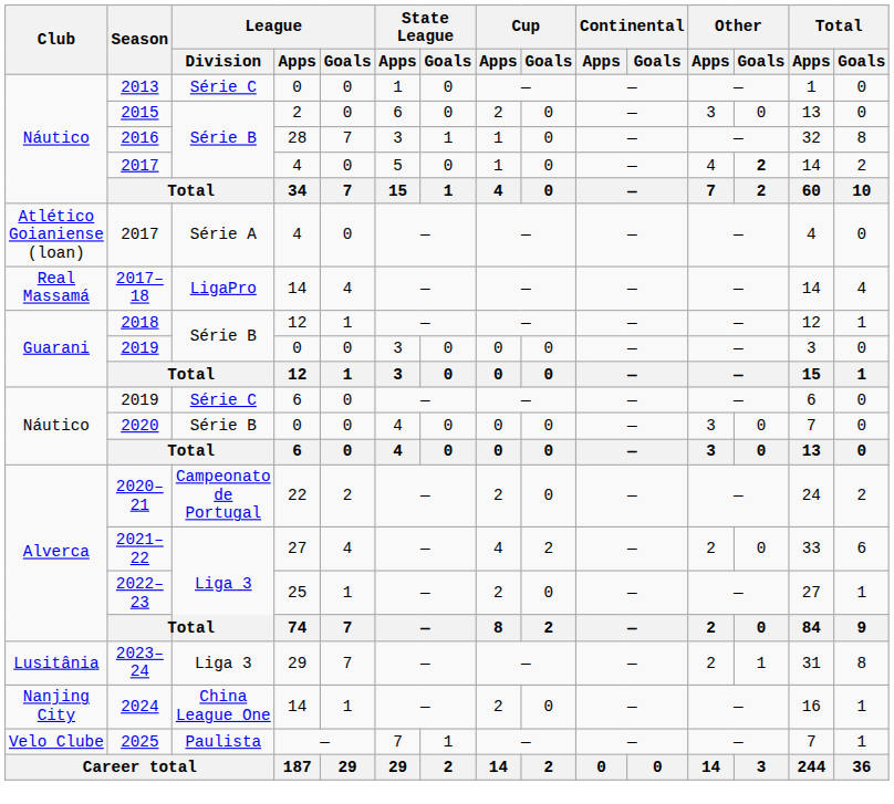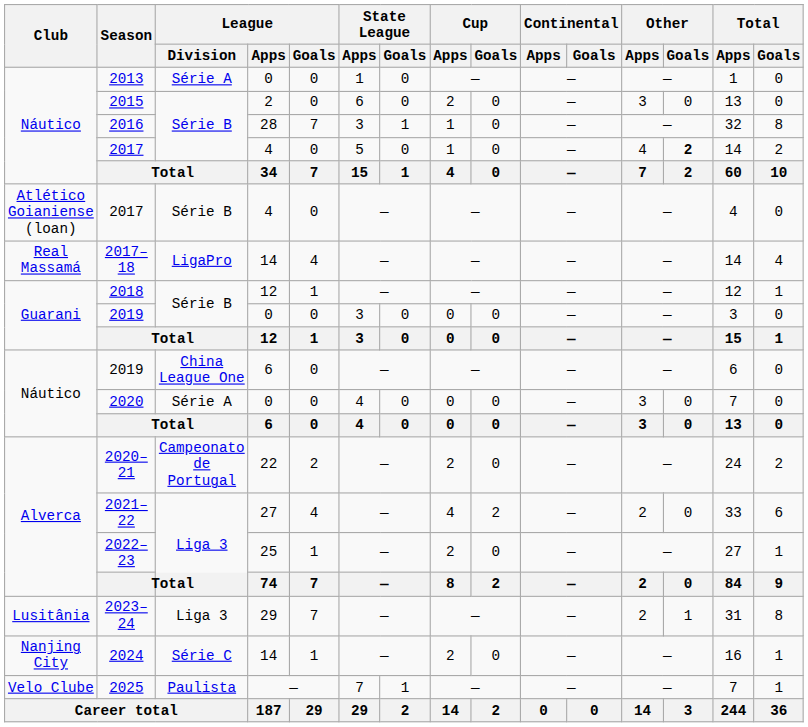 <table class="wikitable" style="text-align: center;">
 <tr>
 <th rowspan="2">Club</th>
 <th rowspan="2">Season</th>
 <th colspan="3">League</th>
 <th colspan="2">State League</th>
 <th colspan="2">Cup</th>
 <th colspan="2">Continental</th>
 <th colspan="2">Other</th>
 <th colspan="2">Total</th>
 </tr>
 <tr>
 <th>Division</th>
 <th>Apps</th>
 <th>Goals</th>
 <th>Apps</th>
 <th>Goals</th>
 <th>Apps</th>
 <th>Goals</th>
 <th>Apps</th>
 <th>Goals</th>
 <th>Apps</th>
 <th>Goals</th>
 <th>Apps</th>
 <th>Goals</th>
 </tr>
 <tr>
 <td rowspan="5" valign="center"><a href='#'>Náutico</a></td>
 <td><a href='#'>2013</a></td>
-<td><a href='#'>Série C</a></td>
+<td><a href='#'>Série A</a></td>
 <td>0</td>
 <td>0</td>
 <td>1</td>
 <td>0</td>
 <td colspan="2">—</td>
 <td colspan="2">—</td>
 <td colspan="2">—</td>
 <td>1</td>
 <td>0</td>
 </tr>
 <tr>
 <td><a href='#'>2015</a></td>
 <td rowspan="3"><a href='#'>Série B</a></td>
 <td>2</td>
 <td>0</td>
 <td>6</td>
 <td>0</td>
 <td>2</td>
 <td>0</td>
 <td colspan="2">—</td>
 <td>3</td>
 <td>0</td>
 <td>13</td>
 <td>0</td>
 </tr>
 <tr>
 <td><a href='#'>2016</a></td>
 <td>28</td>
 <td>7</td>
 <td>3</td>
 <td>1</td>
 <td>1</td>
 <td>0</td>
 <td colspan="2">—</td>
 <td colspan="2">—</td>
 <td>32</td>
 <td>8</td>
 </tr>
 <tr>
 <td><a href='#'>2017</a></td>
 <td>4</td>
 <td>0</td>
 <td>5</td>
 <td>0</td>
 <td>1</td>
 <td>0</td>
 <td colspan="2">—</td>
 <td>4</td>
 <td><strong>2</strong></td>
 <td>14</td>
 <td>2</td>
 </tr>
 <tr>
 <th colspan="2">Total</th>
 <th>34</th>
 <th>7</th>
 <th>15</th>
 <th>1</th>
 <th>4</th>
 <th>0</th>
 <th colspan="2">—</th>
 <th>7</th>
 <th>2</th>
 <th>60</th>
 <th>10</th>
 </tr>
 <tr>
 <td valign="center"><a href='#'>Atlético Goianiense</a> (loan)</td>
 <td>2017</td>
-<td>Série A</td>
+<td>Série B</td>
 <td>4</td>
 <td>0</td>
 <td colspan="2">—</td>
 <td colspan="2">—</td>
 <td colspan="2">—</td>
 <td colspan="2">—</td>
 <td>4</td>
 <td>0</td>
 </tr>
 <tr>
 <td valign="center"><a href='#'>Real Massamá</a></td>
 <td><a href='#'>2017–18</a></td>
 <td><a href='#'>LigaPro</a></td>
 <td>14</td>
 <td>4</td>
 <td colspan="2">—</td>
 <td colspan="2">—</td>
 <td colspan="2">—</td>
 <td colspan="2">—</td>
 <td>14</td>
 <td>4</td>
 </tr>
 <tr>
 <td rowspan="3" valign="center"><a href='#'>Guarani</a></td>
 <td><a href='#'>2018</a></td>
 <td rowspan="2">Série B</td>
 <td>12</td>
 <td>1</td>
 <td colspan="2">—</td>
 <td colspan="2">—</td>
 <td colspan="2">—</td>
 <td colspan="2">—</td>
 <td>12</td>
 <td>1</td>
 </tr>
 <tr>
 <td><a href='#'>2019</a></td>
 <td>0</td>
 <td>0</td>
 <td>3</td>
 <td>0</td>
 <td>0</td>
 <td>0</td>
 <td colspan="2">—</td>
 <td colspan="2">—</td>
 <td>3</td>
 <td>0</td>
 </tr>
 <tr>
 <th colspan="2">Total</th>
 <th>12</th>
 <th>1</th>
 <th>3</th>
 <th>0</th>
 <th>0</th>
 <th>0</th>
 <th colspan="2">—</th>
 <th colspan="2">—</th>
 <th>15</th>
 <th>1</th>
 </tr>
 <tr>
 <td rowspan="3" valign="center">Náutico</td>
 <td>2019</td>
-<td><a href='#'>Série C</a></td>
+<td><a href='#'>China League One</a></td>
 <td>6</td>
 <td>0</td>
 <td colspan="2">—</td>
 <td colspan="2">—</td>
 <td colspan="2">—</td>
 <td colspan="2">—</td>
 <td>6</td>
 <td>0</td>
 </tr>
 <tr>
 <td><a href='#'>2020</a></td>
-<td>Série B</td>
+<td>Série A</td>
 <td>0</td>
 <td>0</td>
 <td>4</td>
 <td>0</td>
 <td>0</td>
 <td>0</td>
 <td colspan="2">—</td>
 <td>3</td>
 <td>0</td>
 <td>7</td>
 <td>0</td>
 </tr>
 <tr>
 <th colspan="2">Total</th>
 <th>6</th>
 <th>0</th>
 <th>4</th>
 <th>0</th>
 <th>0</th>
 <th>0</th>
 <th colspan="2">—</th>
 <th>3</th>
 <th>0</th>
 <th>13</th>
 <th>0</th>
 </tr>
 <tr>
 <td rowspan="4" valign="center"><a href='#'>Alverca</a></td>
 <td><a href='#'>2020–21</a></td>
 <td><a href='#'>Campeonato de Portugal</a></td>
 <td>22</td>
 <td>2</td>
 <td colspan="2">—</td>
 <td>2</td>
 <td>0</td>
 <td colspan="2">—</td>
 <td colspan="2">—</td>
 <td>24</td>
 <td>2</td>
 </tr>
 <tr>
 <td><a href='#'>2021–22</a></td>
 <td rowspan="3"><a href='#'>Liga 3</a></td>
 <td>27</td>
 <td>4</td>
 <td colspan="2">—</td>
 <td>4</td>
 <td>2</td>
 <td colspan="2">—</td>
 <td>2</td>
 <td>0</td>
 <td>33</td>
 <td>6</td>
 </tr>
 <tr>
 <td><a href='#'>2022–23</a></td>
 <td>25</td>
 <td>1</td>
 <td colspan="2">—</td>
 <td>2</td>
 <td>0</td>
 <td colspan="2">—</td>
 <td colspan="2">—</td>
 <td>27</td>
 <td>1</td>
 </tr>
 <tr>
 <th colspan="2">Total</th>
 <th>74</th>
 <th>7</th>
 <th colspan="2">—</th>
 <th>8</th>
 <th>2</th>
 <th colspan="2">—</th>
 <th>2</th>
 <th>0</th>
 <th>84</th>
 <th>9</th>
 </tr>
 <tr>
 <td valign="center"><a href='#'>Lusitânia</a></td>
 <td><a href='#'>2023–24</a></td>
 <td>Liga 3</td>
 <td>29</td>
 <td>7</td>
 <td colspan="2">—</td>
 <td colspan="2">—</td>
 <td colspan="2">—</td>
 <td>2</td>
 <td>1</td>
 <td>31</td>
 <td>8</td>
 </tr>
 <tr>
 <td valign="center"><a href='#'>Nanjing City</a></td>
 <td><a href='#'>2024</a></td>
-<td><a href='#'>China League One</a></td>
+<td><a href='#'>Série C</a></td>
 <td>14</td>
 <td>1</td>
 <td colspan="2">—</td>
 <td>2</td>
 <td>0</td>
 <td colspan="2">—</td>
 <td colspan="2">—</td>
 <td>16</td>
 <td>1</td>
 </tr>
 <tr>
 <td valign="center"><a href='#'>Velo Clube</a></td>
 <td><a href='#'>2025</a></td>
 <td><a href='#'>Paulista</a></td>
 <td colspan="2">—</td>
 <td>7</td>
 <td>1</td>
 <td colspan="2">—</td>
 <td colspan="2">—</td>
 <td colspan="2">—</td>
 <td>7</td>
 <td>1</td>
 </tr>
 <tr>
 <th colspan="3"><strong>Career total</strong></th>
 <th>187</th>
 <th>29</th>
 <th>29</th>
 <th>2</th>
 <th>14</th>
 <th>2</th>
 <th>0</th>
 <th>0</th>
 <th>14</th>
 <th>3</th>
 <th>244</th>
 <th>36</th>
 </tr>
 </table>
